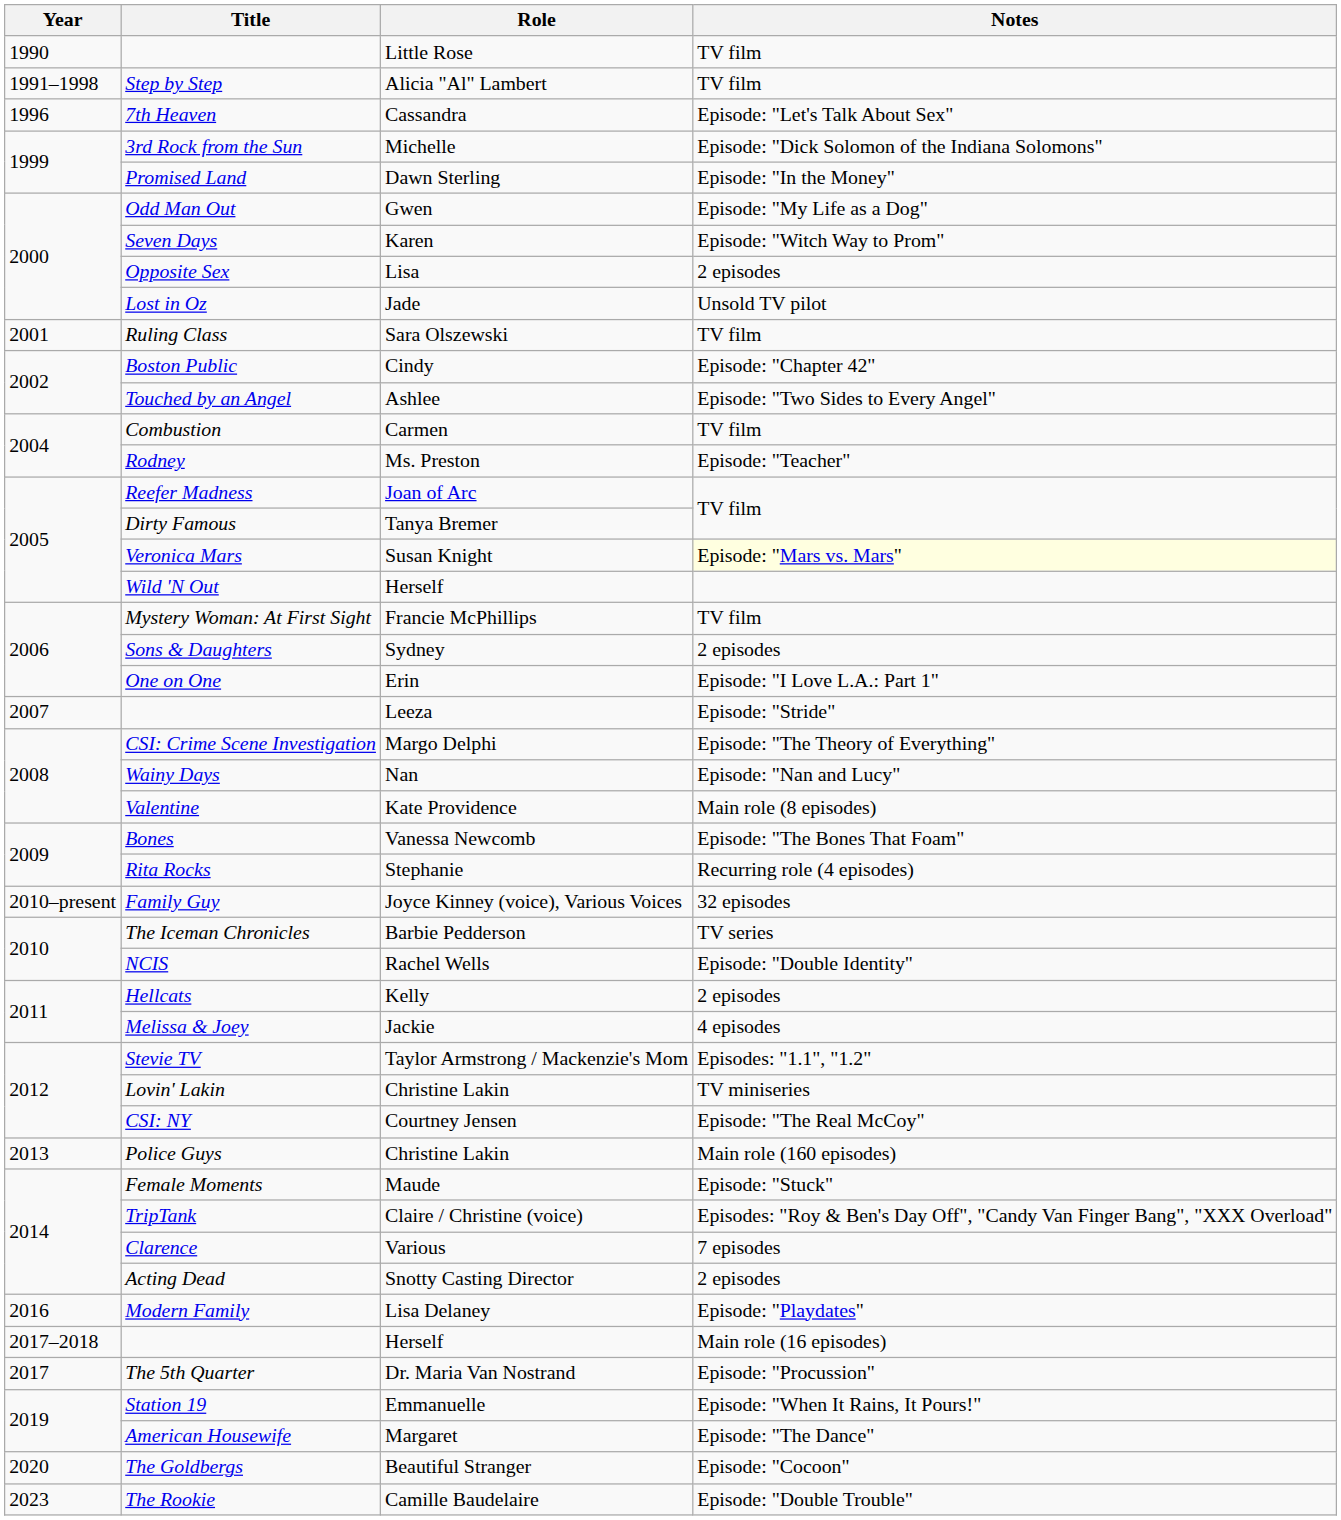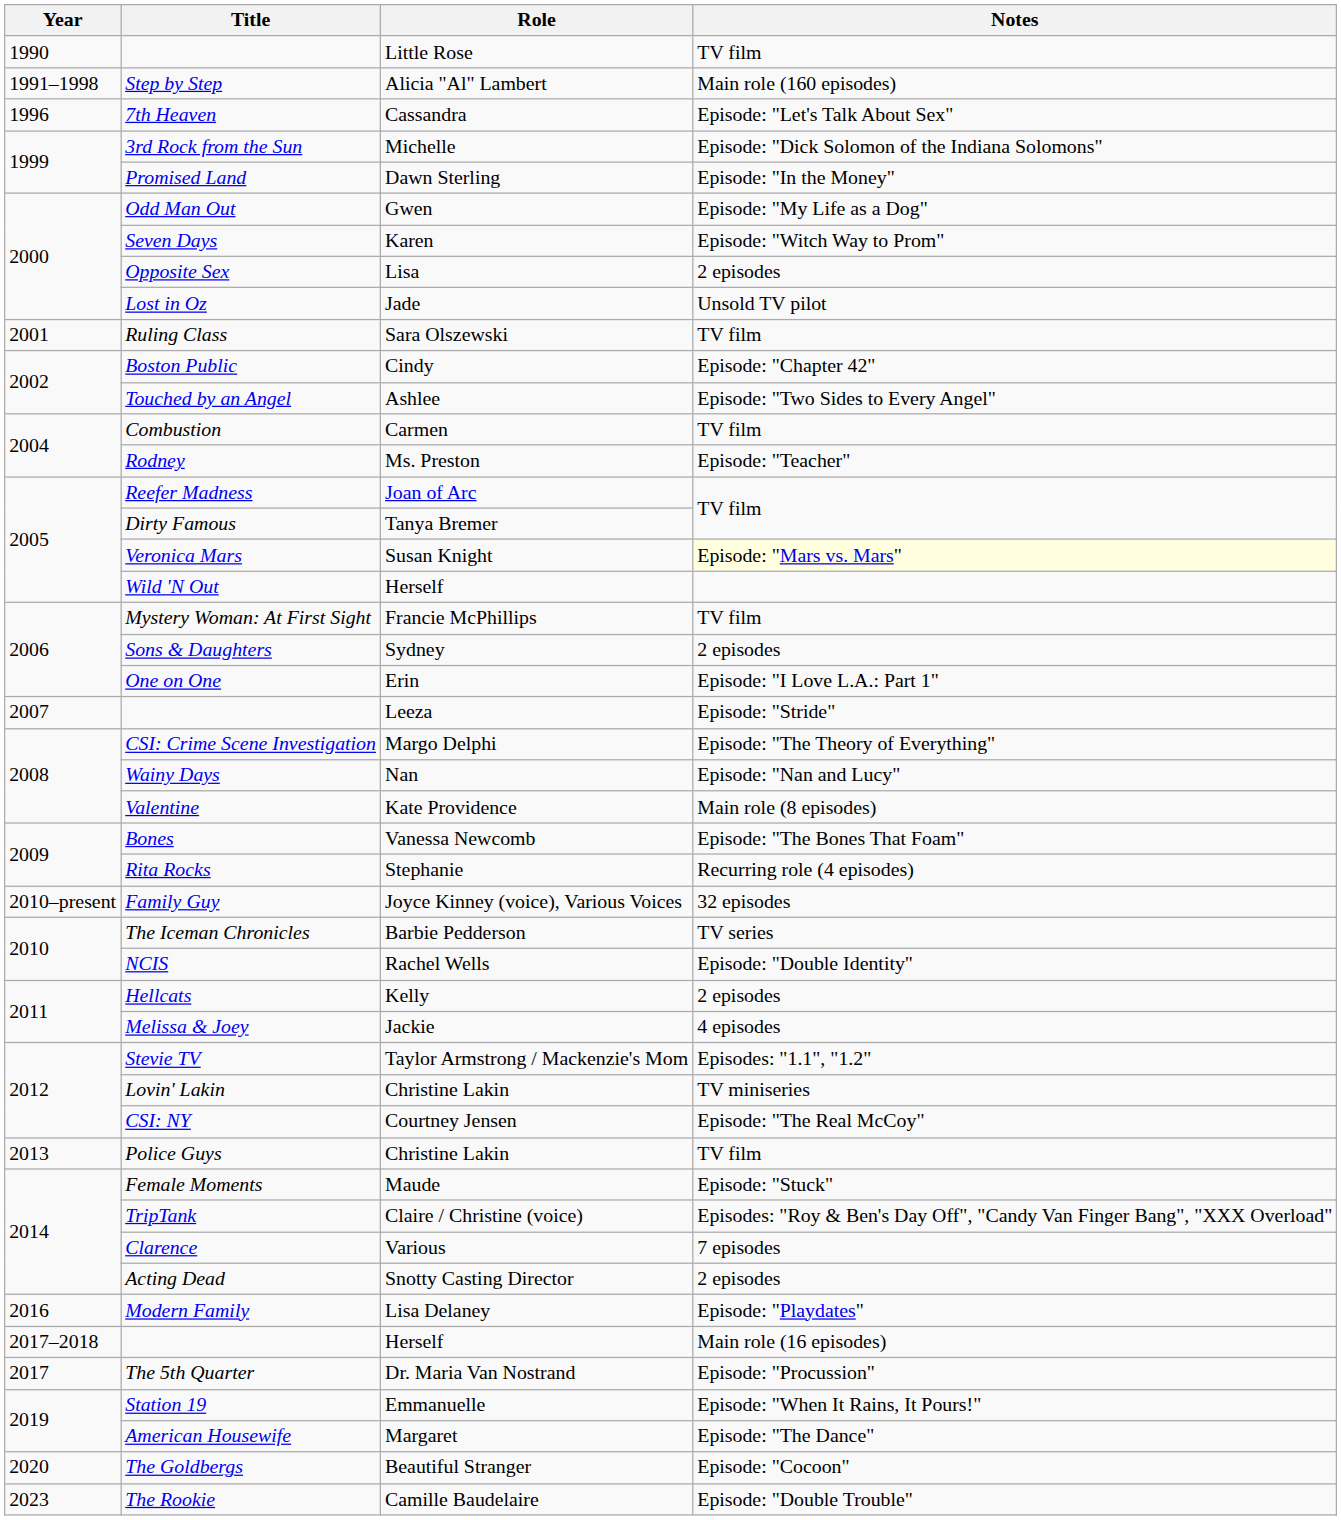 <table class="wikitable sortable">
 <tr>
 <th>Year</th>
 <th>Title</th>
 <th>Role</th>
 <th class="unsortable">Notes</th>
 </tr>
 <tr>
 <td>1990</td>
 <td><em></em></td>
 <td>Little Rose</td>
 <td>TV film</td>
 </tr>
 <tr>
 <td>1991–1998</td>
 <td><em><a href='#'>Step by Step</a></em></td>
 <td>Alicia "Al" Lambert</td>
-<td>TV film</td>
+<td>Main role (160 episodes)</td>
 </tr>
 <tr>
 <td>1996</td>
 <td><em><a href='#'>7th Heaven</a></em></td>
 <td>Cassandra</td>
 <td>Episode: "Let's Talk About Sex"</td>
 </tr>
 <tr>
 <td rowspan=2>1999</td>
 <td><em><a href='#'>3rd Rock from the Sun</a></em></td>
 <td>Michelle</td>
 <td>Episode: "Dick Solomon of the Indiana Solomons"</td>
 </tr>
 <tr>
 <td><em><a href='#'>Promised Land</a></em></td>
 <td>Dawn Sterling</td>
 <td>Episode: "In the Money"</td>
 </tr>
 <tr>
 <td rowspan=4>2000</td>
 <td><em><a href='#'>Odd Man Out</a></em></td>
 <td>Gwen</td>
 <td>Episode: "My Life as a Dog"</td>
 </tr>
 <tr>
 <td><em><a href='#'>Seven Days</a></em></td>
 <td>Karen</td>
 <td>Episode: "Witch Way to Prom"</td>
 </tr>
 <tr>
 <td><em><a href='#'>Opposite Sex</a></em></td>
 <td>Lisa</td>
 <td>2 episodes</td>
 </tr>
 <tr>
 <td><em><a href='#'>Lost in Oz</a></em></td>
 <td>Jade</td>
 <td>Unsold TV pilot</td>
 </tr>
 <tr>
 <td>2001</td>
 <td><em>Ruling Class</em></td>
 <td>Sara Olszewski</td>
 <td>TV film</td>
 </tr>
 <tr>
 <td rowspan=2>2002</td>
 <td><em><a href='#'>Boston Public</a></em></td>
 <td>Cindy</td>
 <td>Episode: "Chapter 42"</td>
 </tr>
 <tr>
 <td><em><a href='#'>Touched by an Angel</a></em></td>
 <td>Ashlee</td>
 <td>Episode: "Two Sides to Every Angel"</td>
 </tr>
 <tr>
 <td rowspan=2>2004</td>
 <td><em>Combustion</em></td>
 <td>Carmen</td>
 <td>TV film</td>
 </tr>
 <tr>
 <td><em><a href='#'>Rodney</a></em></td>
 <td>Ms. Preston</td>
 <td>Episode: "Teacher"</td>
 </tr>
 <tr>
 <td rowspan=4>2005</td>
 <td><em><a href='#'>Reefer Madness</a></em></td>
 <td><a href='#'>Joan of Arc</a></td>
 <td rowspan=2>TV film</td>
 </tr>
 <tr>
 <td><em>Dirty Famous</em></td>
 <td>Tanya Bremer</td>
 </tr>
 <tr>
 <td><em><a href='#'>Veronica Mars</a></em></td>
 <td>Susan Knight</td>
 <td style="background: lightyellow;">Episode: "<a href='#'>Mars vs. Mars</a>"</td>
 </tr>
 <tr>
 <td><em><a href='#'>Wild 'N Out</a></em></td>
 <td>Herself</td>
 <td></td>
 </tr>
 <tr>
 <td rowspan=3>2006</td>
 <td><em>Mystery Woman: At First Sight</em></td>
 <td>Francie McPhillips</td>
 <td>TV film</td>
 </tr>
 <tr>
 <td><em><a href='#'>Sons & Daughters</a></em></td>
 <td>Sydney</td>
 <td>2 episodes</td>
 </tr>
 <tr>
 <td><em><a href='#'>One on One</a></em></td>
 <td>Erin</td>
 <td>Episode: "I Love L.A.: Part 1"</td>
 </tr>
 <tr>
 <td>2007</td>
 <td><em></em></td>
 <td>Leeza</td>
 <td>Episode: "Stride"</td>
 </tr>
 <tr>
 <td rowspan=3>2008</td>
 <td><em><a href='#'>CSI: Crime Scene Investigation</a></em></td>
 <td>Margo Delphi</td>
 <td>Episode: "The Theory of Everything"</td>
 </tr>
 <tr>
 <td><em><a href='#'>Wainy Days</a></em></td>
 <td>Nan</td>
 <td>Episode: "Nan and Lucy"</td>
 </tr>
 <tr>
 <td><em><a href='#'>Valentine</a></em></td>
 <td>Kate Providence</td>
 <td>Main role (8 episodes)</td>
 </tr>
 <tr>
 <td rowspan=2>2009</td>
 <td><em><a href='#'>Bones</a></em></td>
 <td>Vanessa Newcomb</td>
 <td>Episode: "The Bones That Foam"</td>
 </tr>
 <tr>
 <td><em><a href='#'>Rita Rocks</a></em></td>
 <td>Stephanie</td>
 <td>Recurring role (4 episodes)</td>
 </tr>
 <tr>
 <td>2010–present</td>
 <td><em><a href='#'>Family Guy</a></em></td>
 <td>Joyce Kinney (voice), Various Voices</td>
 <td>32 episodes</td>
 </tr>
 <tr>
 <td rowspan=2>2010</td>
 <td><em>The Iceman Chronicles</em></td>
 <td>Barbie Pedderson</td>
 <td>TV series</td>
 </tr>
 <tr>
 <td><em><a href='#'>NCIS</a></em></td>
 <td>Rachel Wells</td>
 <td>Episode: "Double Identity"</td>
 </tr>
 <tr>
 <td rowspan=2>2011</td>
 <td><em><a href='#'>Hellcats</a></em></td>
 <td>Kelly</td>
 <td>2 episodes</td>
 </tr>
 <tr>
 <td><em><a href='#'>Melissa & Joey</a></em></td>
 <td>Jackie</td>
 <td>4 episodes</td>
 </tr>
 <tr>
 <td rowspan=3>2012</td>
 <td><em><a href='#'>Stevie TV</a></em></td>
 <td>Taylor Armstrong / Mackenzie's Mom</td>
 <td>Episodes: "1.1", "1.2"</td>
 </tr>
 <tr>
 <td><em>Lovin' Lakin</em></td>
 <td>Christine Lakin</td>
 <td>TV miniseries</td>
 </tr>
 <tr>
 <td><em><a href='#'>CSI: NY</a></em></td>
 <td>Courtney Jensen</td>
 <td>Episode: "The Real McCoy"</td>
 </tr>
 <tr>
 <td>2013</td>
 <td><em>Police Guys</em></td>
 <td>Christine Lakin</td>
-<td>Main role (160 episodes)</td>
+<td>TV film</td>
 </tr>
 <tr>
 <td rowspan=4>2014</td>
 <td><em>Female Moments</em></td>
 <td>Maude</td>
 <td>Episode: "Stuck"</td>
 </tr>
 <tr>
 <td><em><a href='#'>TripTank</a></em></td>
 <td>Claire / Christine (voice)</td>
 <td>Episodes: "Roy & Ben's Day Off", "Candy Van Finger Bang", "XXX Overload"</td>
 </tr>
 <tr>
 <td><em><a href='#'>Clarence</a></em></td>
 <td>Various</td>
 <td>7 episodes</td>
 </tr>
 <tr>
 <td><em>Acting Dead</em></td>
 <td>Snotty Casting Director</td>
 <td>2 episodes</td>
 </tr>
 <tr>
 <td>2016</td>
 <td><em><a href='#'>Modern Family</a></em></td>
 <td>Lisa Delaney</td>
 <td>Episode: "<a href='#'>Playdates</a>"</td>
 </tr>
 <tr>
 <td>2017–2018</td>
 <td><em></em></td>
 <td>Herself</td>
 <td>Main role (16 episodes)</td>
 </tr>
 <tr>
 <td>2017</td>
 <td><em>The 5th Quarter</em></td>
 <td>Dr. Maria Van Nostrand</td>
 <td>Episode: "Procussion"</td>
 </tr>
 <tr>
 <td rowspan=2>2019</td>
 <td><em><a href='#'>Station 19</a></em></td>
 <td>Emmanuelle</td>
 <td>Episode: "When It Rains, It Pours!"</td>
 </tr>
 <tr>
 <td><em><a href='#'>American Housewife</a></em></td>
 <td>Margaret</td>
 <td>Episode: "The Dance"</td>
 </tr>
 <tr>
 <td>2020</td>
 <td><a href='#'><em>The Goldbergs</em></a></td>
 <td>Beautiful Stranger</td>
 <td>Episode: "Cocoon"</td>
 </tr>
 <tr>
 <td>2023</td>
 <td><em><a href='#'>The Rookie</a></em></td>
 <td>Camille Baudelaire</td>
 <td>Episode: "Double Trouble"</td>
 </tr>
 </table>
